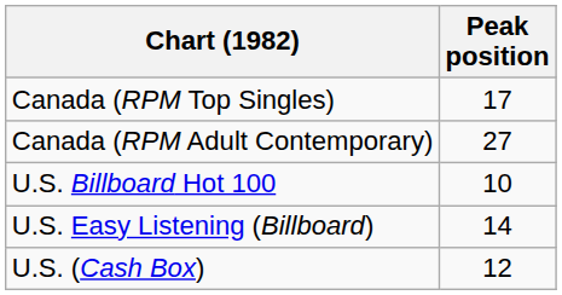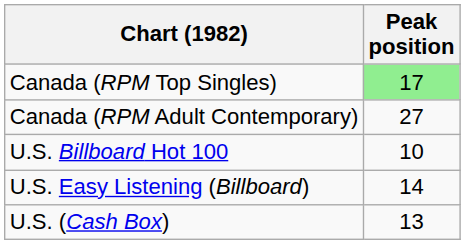 <table class="wikitable sortable">
 <tr>
 <th>Chart (1982)</th>
 <th>Peak<br>position</th>
 </tr>
 <tr>
 <td>Canada (<em>RPM</em> Top Singles)</td>
-<td style="text-align:center;">17</td>
+<td style="background: lightgreen; text-align:center;">17</td>
 </tr>
 <tr>
 <td>Canada (<em>RPM</em> Adult Contemporary)</td>
 <td style="text-align:center;">27</td>
 </tr>
 <tr>
 <td>U.S. <a href='#'><em>Billboard</em> Hot 100</a></td>
 <td style="text-align:center;">10</td>
 </tr>
 <tr>
 <td>U.S. <a href='#'>Easy Listening</a> (<em>Billboard</em>)</td>
 <td style="text-align:center;">14</td>
 </tr>
 <tr>
 <td>U.S. (<em><a href='#'>Cash Box</a></em>)</td>
-<td align="center">12</td>
+<td align="center">13</td>
 </tr>
 </table>
